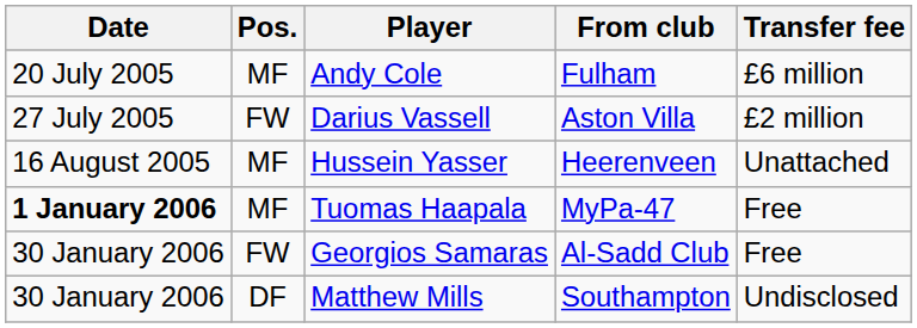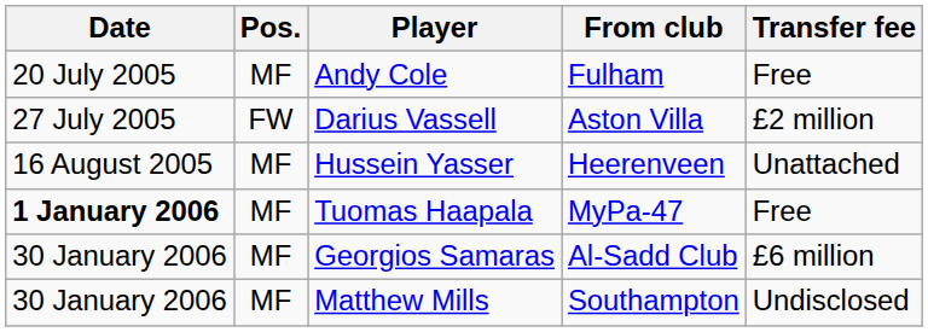 <table class="wikitable">
 <tr>
 <th>Date</th>
 <th>Pos.</th>
 <th>Player</th>
 <th>From club</th>
 <th>Transfer fee</th>
 </tr>
 <tr>
 <td>20 July 2005</td>
 <td align="center">MF</td>
 <td> <a href='#'>Andy Cole</a></td>
 <td> <a href='#'>Fulham</a></td>
-<td>£6 million</td>
+<td>Free</td>
 </tr>
 <tr>
 <td>27 July 2005</td>
 <td align="center">FW</td>
 <td> <a href='#'>Darius Vassell</a></td>
 <td> <a href='#'>Aston Villa</a></td>
 <td>£2 million</td>
 </tr>
 <tr>
 <td>16 August 2005</td>
 <td align="center">MF</td>
 <td> <a href='#'>Hussein Yasser</a></td>
 <td> <a href='#'>Heerenveen</a></td>
 <td>Unattached</td>
 </tr>
 <tr>
 <td><strong>1 January 2006</strong></td>
 <td align="center">MF</td>
 <td> <a href='#'>Tuomas Haapala</a></td>
 <td> <a href='#'>MyPa-47</a></td>
 <td>Free</td>
 </tr>
 <tr>
 <td>30 January 2006</td>
-<td align="center">FW</td>
+<td align="center">MF</td>
 <td> <a href='#'>Georgios Samaras</a></td>
 <td> <a href='#'>Al-Sadd Club</a></td>
-<td>Free</td>
+<td>£6 million</td>
 </tr>
 <tr>
 <td>30 January 2006</td>
-<td align="center">DF</td>
+<td align="center">MF</td>
 <td> <a href='#'>Matthew Mills</a></td>
 <td><a href='#'>Southampton</a></td>
 <td>Undisclosed</td>
 </tr>
 </table>
